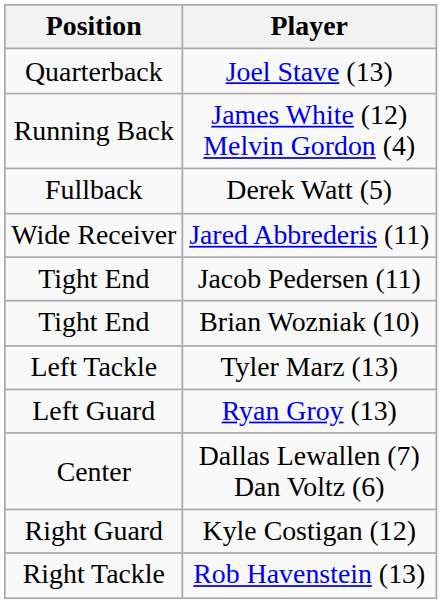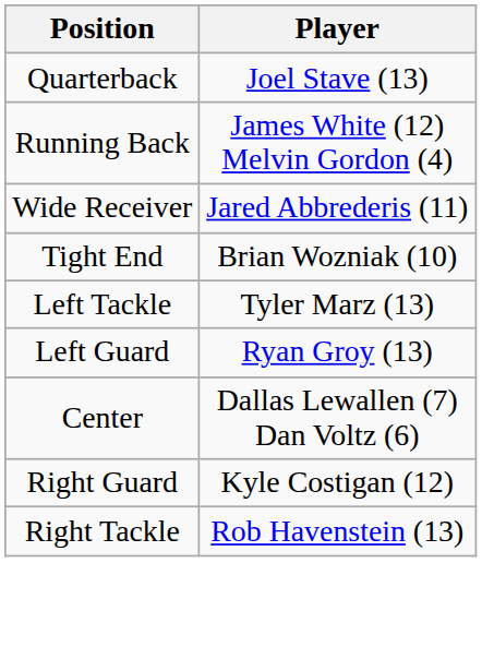 <table class="wikitable" style="text-align: center;">
 <tr>
 <th>Position</th>
 <th>Player</th>
 </tr>
 <tr>
 <td>Quarterback</td>
 <td><a href='#'>Joel Stave</a> (13)</td>
 </tr>
 <tr>
 <td>Running Back</td>
 <td><a href='#'>James White</a> (12)<br><a href='#'>Melvin Gordon</a> (4)</td>
 </tr>
 <tr>
-<td>Fullback</td>
-<td>Derek Watt (5)</td>
-</tr>
-<tr>
 <td>Wide Receiver</td>
 <td><a href='#'>Jared Abbrederis</a> (11)</td>
-</tr>
-<tr>
-<td>Tight End</td>
-<td>Jacob Pedersen (11)</td>
 </tr>
 <tr>
 <td>Tight End</td>
 <td>Brian Wozniak (10)</td>
 </tr>
 <tr>
 <td>Left Tackle</td>
 <td>Tyler Marz (13)</td>
 </tr>
 <tr>
 <td>Left Guard</td>
 <td><a href='#'>Ryan Groy</a> (13)</td>
 </tr>
 <tr>
 <td>Center</td>
 <td>Dallas Lewallen (7)<br>Dan Voltz (6)</td>
 </tr>
 <tr>
 <td>Right Guard</td>
 <td>Kyle Costigan (12)</td>
 </tr>
 <tr>
 <td>Right Tackle</td>
 <td><a href='#'>Rob Havenstein</a> (13)</td>
 </tr>
 </table>
